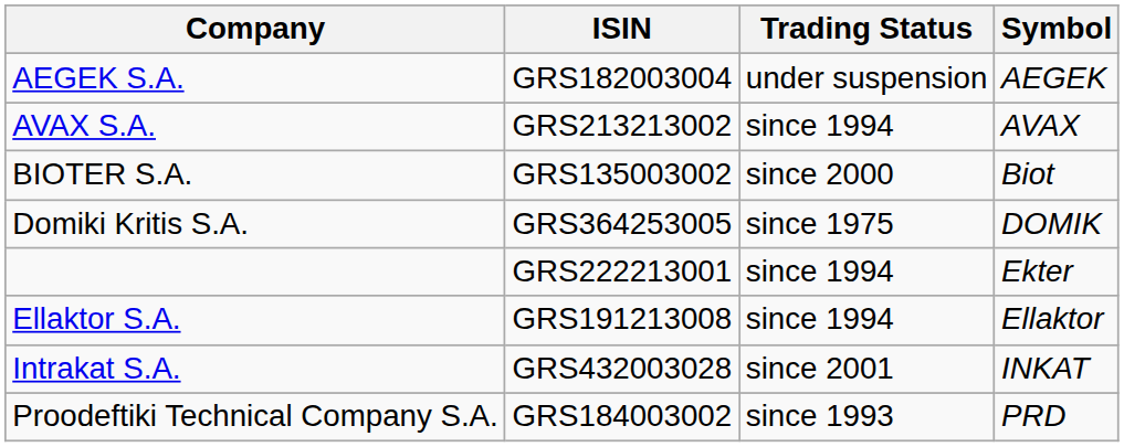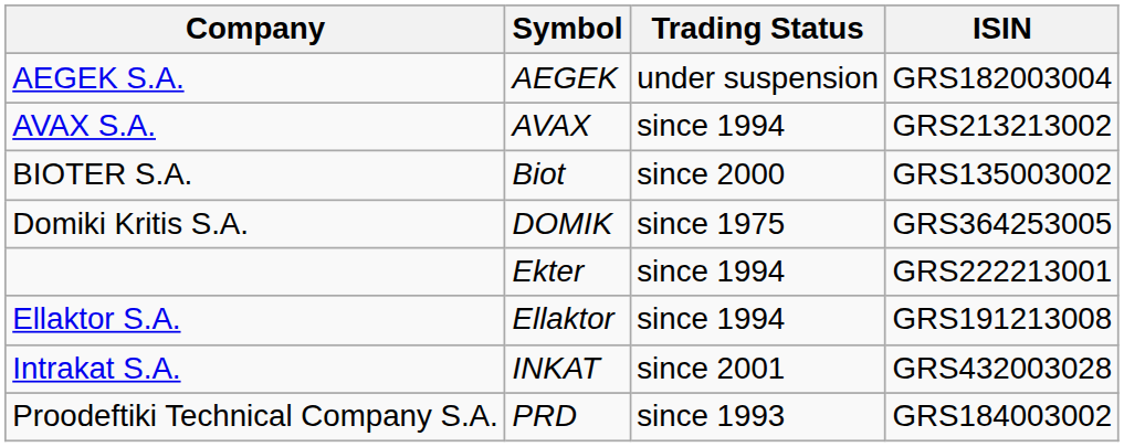 <table class="wikitable">
 <tr>
 <th>Company</th>
+<th>Symbol</th>
+<th>Trading Status</th>
 <th>ISIN</th>
-<th>Trading Status</th>
-<th>Symbol</th>
 </tr>
 <tr>
 <td><a href='#'>AEGEK S.A.</a></td>
+<td><em>AEGEK</em></td>
+<td>under suspension</td>
 <td>GRS182003004</td>
-<td>under suspension</td>
-<td><em>AEGEK</em></td>
 </tr>
 <tr>
 <td><a href='#'>AVAX S.A.</a></td>
+<td><em>AVAX</em></td>
+<td>since 1994</td>
 <td>GRS213213002</td>
-<td>since 1994</td>
-<td><em>AVAX</em></td>
 </tr>
 <tr>
 <td>BIOTER S.A.</td>
+<td><em>Biot</em></td>
+<td>since 2000</td>
 <td>GRS135003002</td>
-<td>since 2000</td>
-<td><em>Biot</em></td>
 </tr>
 <tr>
 <td>Domiki Kritis S.A.</td>
+<td><em>DOMIK</em></td>
+<td>since 1975</td>
 <td>GRS364253005</td>
-<td>since 1975</td>
-<td><em>DOMIK</em></td>
 </tr>
 <tr>
 <td></td>
+<td><em>Ekter</em></td>
+<td>since 1994</td>
 <td>GRS222213001</td>
-<td>since 1994</td>
-<td><em>Ekter</em></td>
 </tr>
 <tr>
 <td><a href='#'>Ellaktor S.A.</a></td>
+<td><em>Ellaktor</em></td>
+<td>since 1994</td>
 <td>GRS191213008</td>
-<td>since 1994</td>
-<td><em>Ellaktor</em></td>
 </tr>
 <tr>
 <td><a href='#'>Intrakat S.A.</a></td>
+<td><em>INKAT</em></td>
+<td>since 2001</td>
 <td>GRS432003028</td>
-<td>since 2001</td>
-<td><em>INKAT</em></td>
 </tr>
 <tr>
 <td>Proodeftiki Technical Company S.A.</td>
+<td><em>PRD</em></td>
+<td>since 1993</td>
 <td>GRS184003002</td>
-<td>since 1993</td>
-<td><em>PRD</em></td>
 </tr>
 </table>
